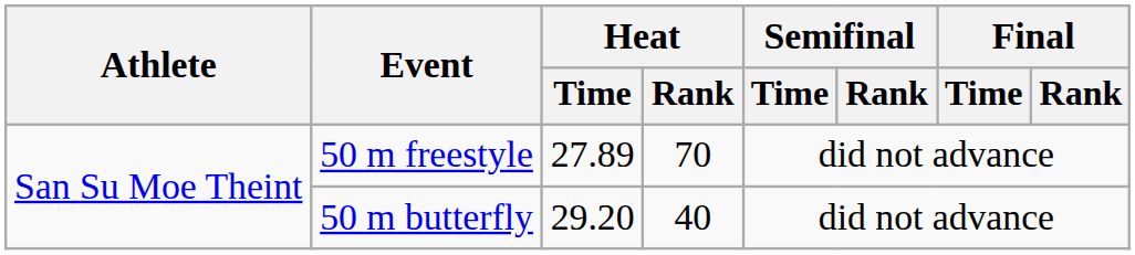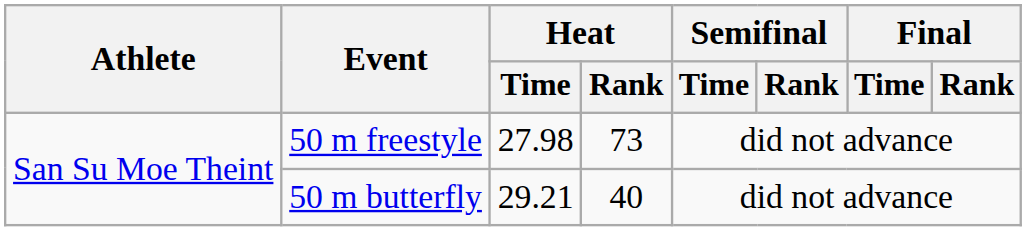 <table class=wikitable style="font-size:90%">
 <tr>
 <th rowspan="2">Athlete</th>
 <th rowspan="2">Event</th>
 <th colspan="2">Heat</th>
 <th colspan="2">Semifinal</th>
 <th colspan="2">Final</th>
 </tr>
 <tr style="font-size:95%">
 <th>Time</th>
 <th>Rank</th>
 <th>Time</th>
 <th>Rank</th>
 <th>Time</th>
 <th>Rank</th>
 </tr>
 <tr align=center>
 <td align=left rowspan=2><a href='#'>San Su Moe Theint</a></td>
 <td align=left><a href='#'>50 m freestyle</a></td>
-<td>27.89</td>
-<td>70</td>
+<td>27.98</td>
+<td>73</td>
 <td colspan=4>did not advance</td>
 </tr>
 <tr align=center>
 <td align=left><a href='#'>50 m butterfly</a></td>
-<td>29.20</td>
+<td>29.21</td>
 <td>40</td>
 <td colspan=4>did not advance</td>
 </tr>
 </table>
